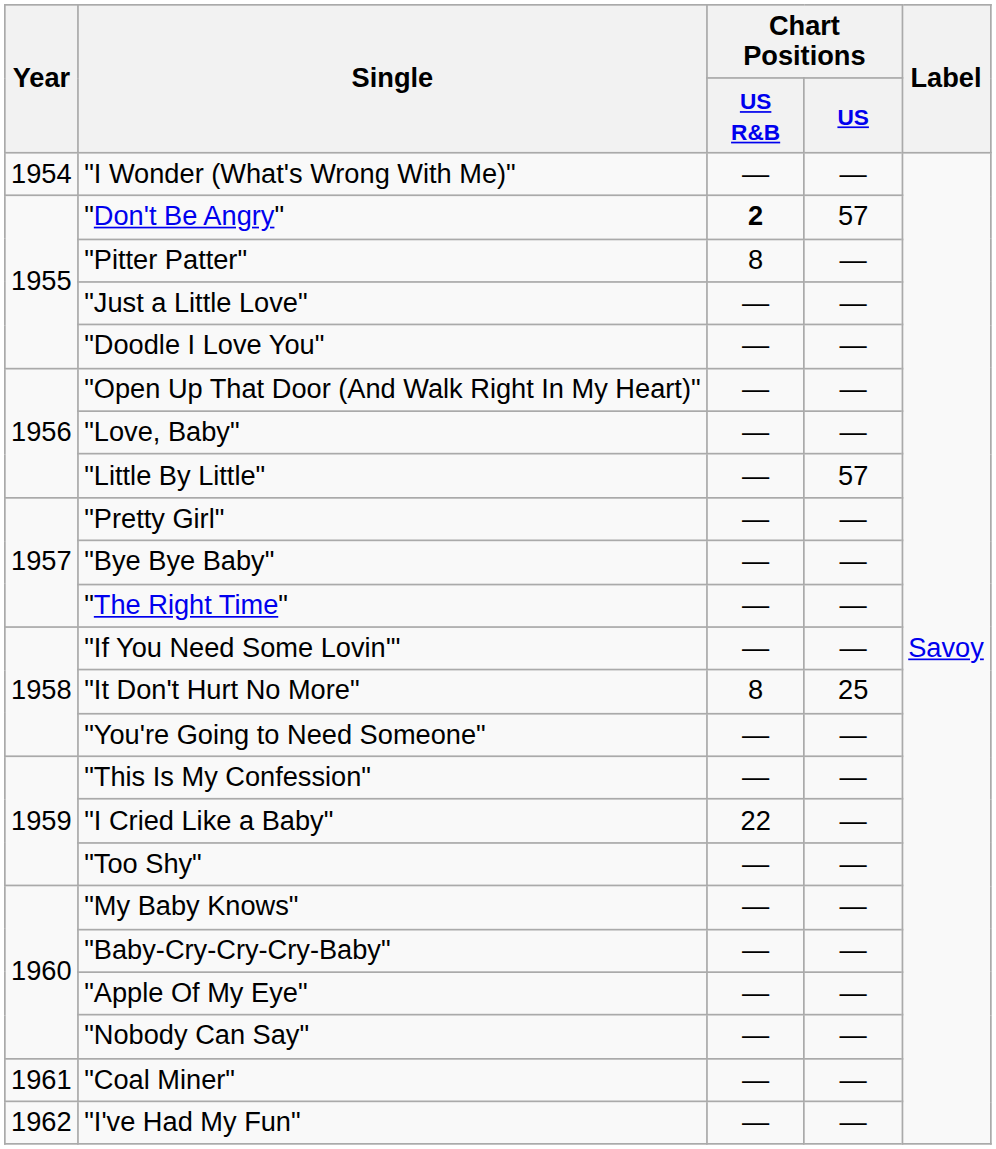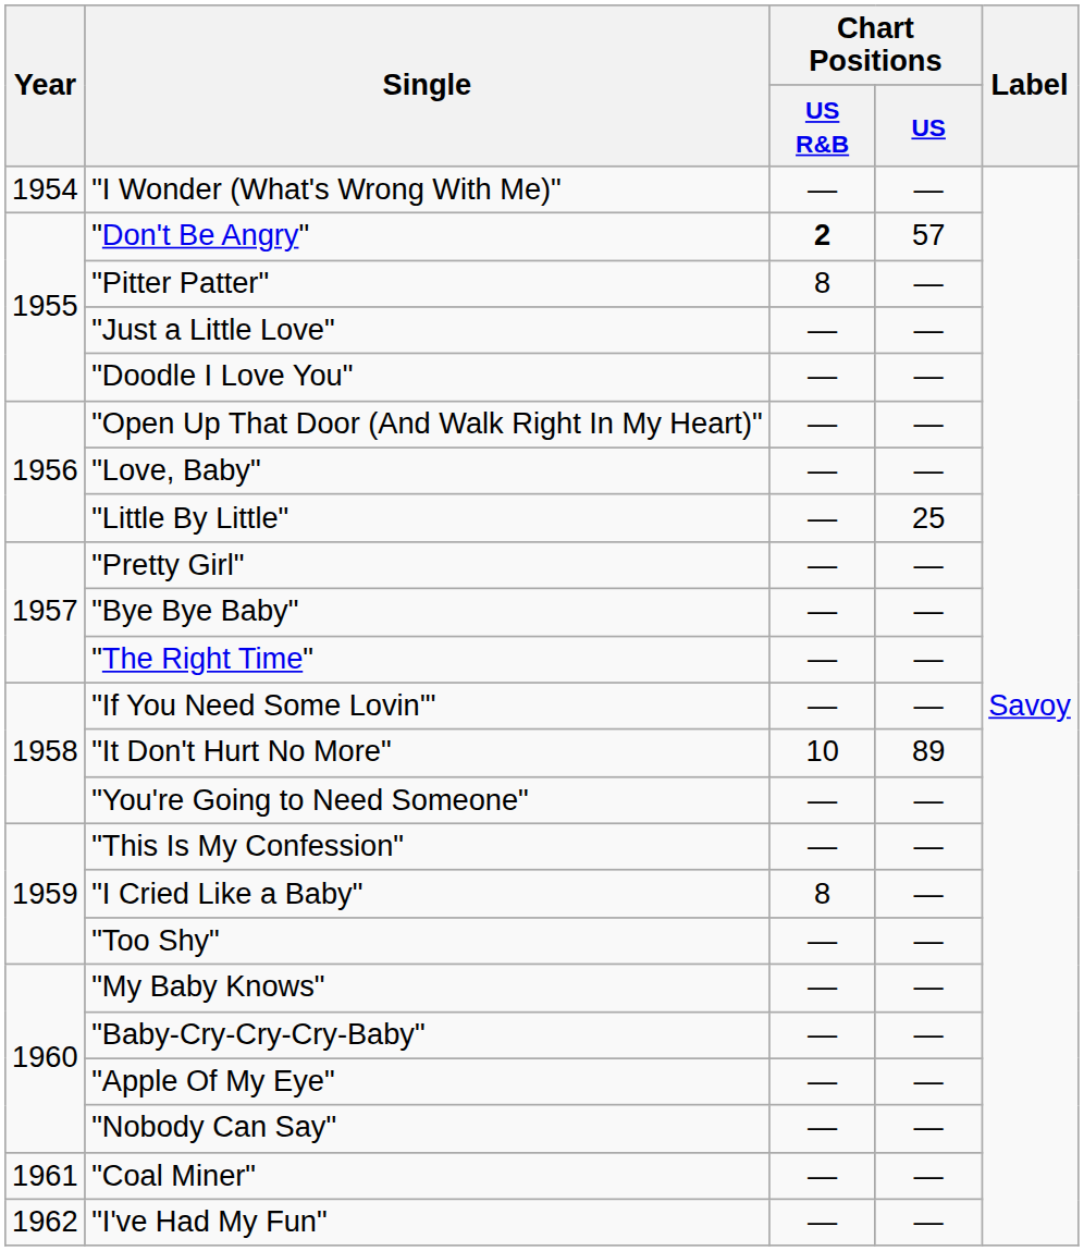 <table class="wikitable">
 <tr>
 <th rowspan="2">Year</th>
 <th rowspan="2">Single</th>
 <th colspan="2">Chart Positions</th>
 <th rowspan="2">Label</th>
 </tr>
 <tr>
 <th width="50"><small><a href='#'>US R&B</a></small></th>
 <th width="50"><small><a href='#'>US</a></small></th>
 </tr>
 <tr>
 <td>1954</td>
 <td>"I Wonder (What's Wrong With Me)"</td>
 <td align=center>—</td>
 <td align=center>—</td>
 <td rowspan=23><a href='#'>Savoy</a></td>
 </tr>
 <tr>
 <td rowspan=4>1955</td>
 <td>"<a href='#'>Don't Be Angry</a>"</td>
 <td align=center><strong>2</strong></td>
 <td align=center>57</td>
 </tr>
 <tr>
 <td>"Pitter Patter"</td>
 <td align=center>8</td>
 <td align=center>—</td>
 </tr>
 <tr>
 <td>"Just a Little Love"</td>
 <td align=center>—</td>
 <td align=center>—</td>
 </tr>
 <tr>
 <td>"Doodle I Love You"</td>
 <td align=center>—</td>
 <td align=center>—</td>
 </tr>
 <tr>
 <td rowspan=3>1956</td>
 <td>"Open Up That Door (And Walk Right In My Heart)"</td>
 <td align=center>—</td>
 <td align=center>—</td>
 </tr>
 <tr>
 <td>"Love, Baby"</td>
 <td align=center>—</td>
 <td align=center>—</td>
 </tr>
 <tr>
 <td>"Little By Little"</td>
 <td align=center>—</td>
-<td align=center>57</td>
+<td align=center>25</td>
 </tr>
 <tr>
 <td rowspan=3>1957</td>
 <td>"Pretty Girl"</td>
 <td align=center>—</td>
 <td align=center>—</td>
 </tr>
 <tr>
 <td>"Bye Bye Baby"</td>
 <td align=center>—</td>
 <td align=center>—</td>
 </tr>
 <tr>
 <td>"<a href='#'>The Right Time</a>"</td>
 <td align=center>—</td>
 <td align=center>—</td>
 </tr>
 <tr>
 <td rowspan=3>1958</td>
 <td>"If You Need Some Lovin'"</td>
 <td align=center>—</td>
 <td align=center>—</td>
 </tr>
 <tr>
 <td>"It Don't Hurt No More"</td>
-<td align=center>8</td>
-<td align=center>25</td>
+<td align=center>10</td>
+<td align=center>89</td>
 </tr>
 <tr>
 <td>"You're Going to Need Someone"</td>
 <td align=center>—</td>
 <td align=center>—</td>
 </tr>
 <tr>
 <td rowspan=3>1959</td>
 <td>"This Is My Confession"</td>
 <td align=center>—</td>
 <td align=center>—</td>
 </tr>
 <tr>
 <td>"I Cried Like a Baby"</td>
-<td align=center>22</td>
+<td align=center>8</td>
 <td align=center>—</td>
 </tr>
 <tr>
 <td>"Too Shy"</td>
 <td align=center>—</td>
 <td align=center>—</td>
 </tr>
 <tr>
 <td rowspan=4>1960</td>
 <td>"My Baby Knows"</td>
 <td align=center>—</td>
 <td align=center>—</td>
 </tr>
 <tr>
 <td>"Baby-Cry-Cry-Cry-Baby"</td>
 <td align=center>—</td>
 <td align=center>—</td>
 </tr>
 <tr>
 <td>"Apple Of My Eye"</td>
 <td align=center>—</td>
 <td align=center>—</td>
 </tr>
 <tr>
 <td>"Nobody Can Say"</td>
 <td align=center>—</td>
 <td align=center>—</td>
 </tr>
 <tr>
 <td>1961</td>
 <td>"Coal Miner"</td>
 <td align=center>—</td>
 <td align=center>—</td>
 </tr>
 <tr>
 <td>1962</td>
 <td>"I've Had My Fun"</td>
 <td align=center>—</td>
 <td align=center>—</td>
 </tr>
 </table>
